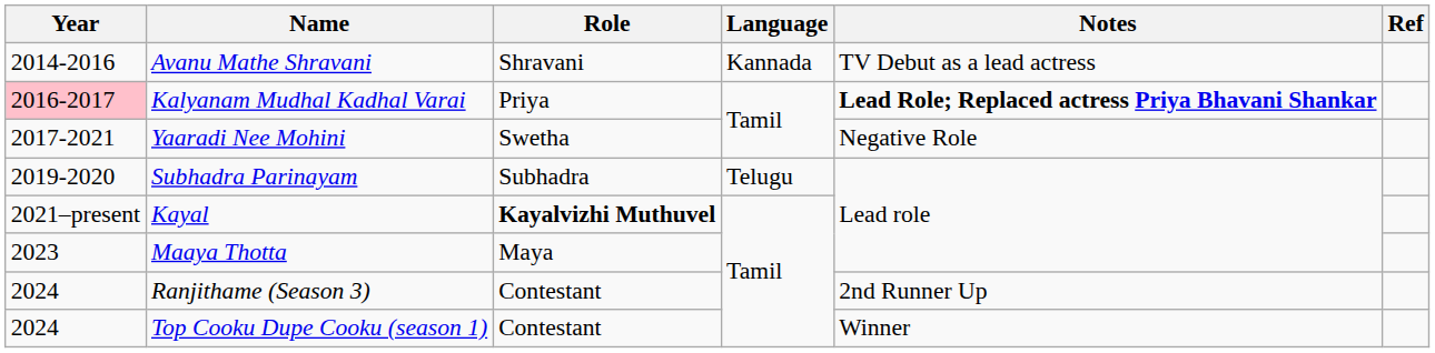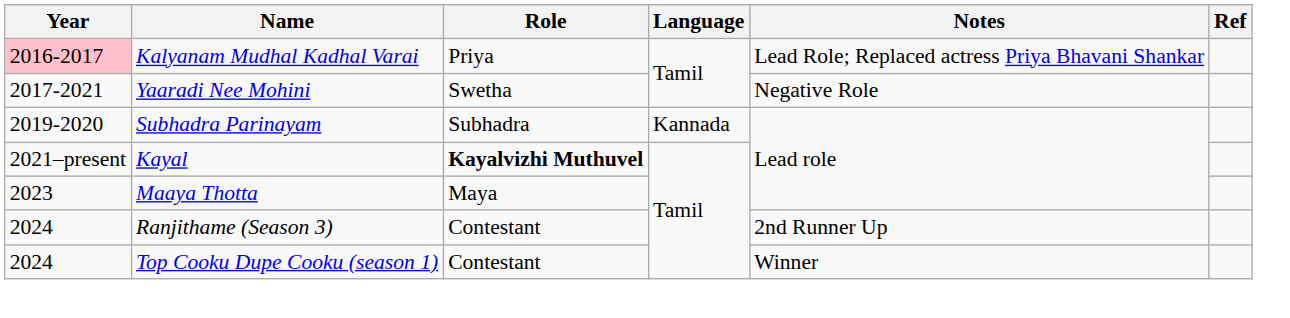 <table class="wikitable">
 <tr>
 <th>Year</th>
 <th>Name</th>
 <th>Role</th>
 <th>Language</th>
 <th>Notes</th>
 <th>Ref</th>
 </tr>
 <tr>
-<td>2014-2016</td>
-<td><em><a href='#'>Avanu Mathe Shravani</a></em></td>
-<td>Shravani</td>
-<td>Kannada</td>
-<td>TV Debut as a lead actress</td>
-<td></td>
-</tr>
-<tr>
 <td style="background: pink;">2016-2017</td>
 <td><em><a href='#'>Kalyanam Mudhal Kadhal Varai</a></em></td>
 <td>Priya</td>
 <td rowspan="2">Tamil</td>
-<td><strong>Lead Role; Replaced actress <a href='#'>Priya Bhavani Shankar</a></strong></td>
+<td>Lead Role; Replaced actress <a href='#'>Priya Bhavani Shankar</a></td>
 <td></td>
 </tr>
 <tr>
 <td>2017-2021</td>
 <td><em><a href='#'>Yaaradi Nee Mohini</a> </em></td>
 <td>Swetha</td>
 <td>Negative Role</td>
 <td></td>
 </tr>
 <tr>
 <td>2019-2020</td>
 <td><em><a href='#'>Subhadra Parinayam</a></em></td>
 <td>Subhadra</td>
-<td>Telugu</td>
+<td>Kannada</td>
 <td rowspan="3">Lead role</td>
 <td></td>
 </tr>
 <tr>
 <td>2021–present</td>
 <td><em><a href='#'>Kayal</a></em></td>
 <td><strong>Kayalvizhi Muthuvel</strong></td>
 <td rowspan ="4">Tamil</td>
 <td></td>
 </tr>
 <tr>
 <td>2023</td>
 <td><em><a href='#'>Maaya Thotta</a></em></td>
 <td>Maya</td>
 <td></td>
 </tr>
 <tr>
 <td>2024</td>
 <td><em>Ranjithame (Season 3)</em></td>
 <td>Contestant</td>
 <td>2nd Runner Up</td>
 <td></td>
 </tr>
 <tr>
 <td>2024</td>
 <td><em><a href='#'>Top Cooku Dupe Cooku (season 1)</a></em></td>
 <td>Contestant</td>
 <td>Winner</td>
 <td></td>
 </tr>
 </table>
